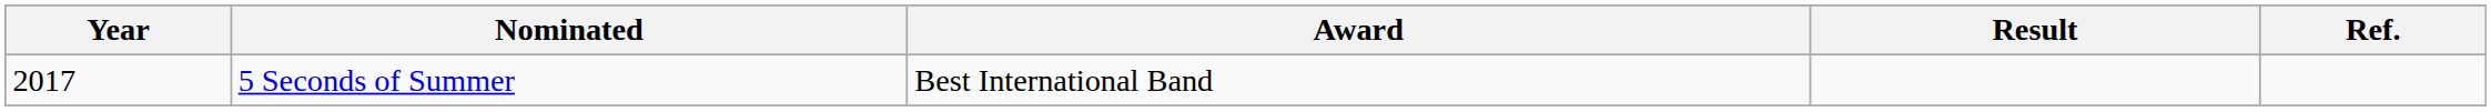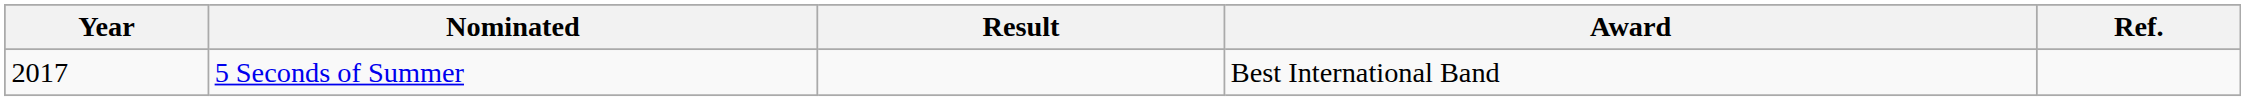 <table class="wikitable" style="width:100%;">
 <tr>
 <th width=5%>Year</th>
 <th style="width:15%;">Nominated</th>
+<th style="width:10%;">Result</th>
 <th style="width:20%;">Award</th>
-<th style="width:10%;">Result</th>
 <th style="width:5%;">Ref.</th>
 </tr>
 <tr>
 <td>2017</td>
 <td><a href='#'>5 Seconds of Summer</a></td>
+<td></td>
 <td>Best International Band</td>
-<td></td>
 <td></td>
 </tr>
 </table>
